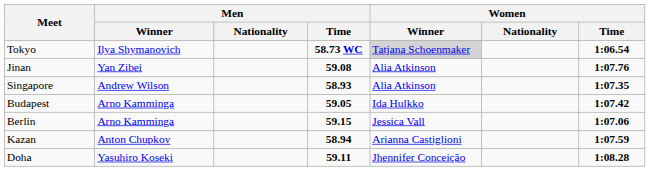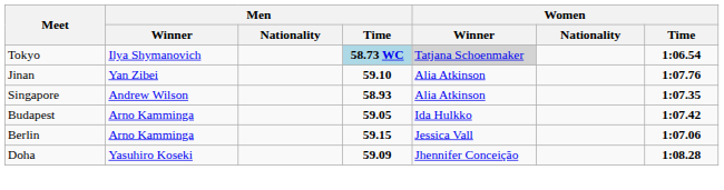 <table class="wikitable">
 <tr>
 <th width=120 rowspan="2">Meet</th>
 <th colspan="3">Men</th>
 <th colspan="3">Women</th>
 </tr>
 <tr>
 <th width=160>Winner</th>
 <th width=125>Nationality</th>
 <th width=80>Time</th>
 <th width=150>Winner</th>
 <th width=130>Nationality</th>
 <th width=85>Time</th>
 </tr>
 <tr>
 <td>Tokyo</td>
 <td><a href='#'>Ilya Shymanovich</a></td>
 <td></td>
-<td align=center><strong>58.73 <a href='#'>WC</a></strong></td>
+<td align=center style="background: lightblue;"><strong>58.73 <a href='#'>WC</a></strong></td>
 <td style="background: lightgrey;"><a href='#'>Tatjana Schoenmaker</a></td>
 <td></td>
 <td align=center><strong>1:06.54</strong></td>
 </tr>
 <tr>
 <td>Jinan</td>
 <td><a href='#'>Yan Zibei</a></td>
 <td></td>
-<td align=center><strong>59.08</strong></td>
+<td align=center><strong>59.10</strong></td>
 <td><a href='#'>Alia Atkinson</a></td>
 <td></td>
 <td align=center><strong>1:07.76</strong></td>
 </tr>
 <tr>
 <td>Singapore</td>
 <td><a href='#'>Andrew Wilson</a></td>
 <td></td>
 <td align=center><strong>58.93</strong></td>
 <td><a href='#'>Alia Atkinson</a></td>
 <td></td>
 <td align=center><strong>1:07.35</strong></td>
 </tr>
 <tr>
 <td>Budapest</td>
 <td><a href='#'>Arno Kamminga</a></td>
 <td></td>
 <td align=center><strong>59.05</strong></td>
 <td><a href='#'>Ida Hulkko</a></td>
 <td></td>
 <td align=center><strong>1:07.42</strong></td>
 </tr>
 <tr>
 <td>Berlin</td>
 <td><a href='#'>Arno Kamminga</a></td>
 <td></td>
 <td align=center><strong>59.15</strong></td>
 <td><a href='#'>Jessica Vall</a></td>
 <td></td>
 <td align=center><strong>1:07.06</strong></td>
 </tr>
 <tr>
-<td>Kazan</td>
-<td><a href='#'>Anton Chupkov</a></td>
-<td></td>
-<td align=center><strong>58.94</strong></td>
-<td><a href='#'>Arianna Castiglioni</a></td>
-<td></td>
-<td align=center><strong>1:07.59</strong></td>
-</tr>
-<tr>
 <td>Doha</td>
 <td><a href='#'>Yasuhiro Koseki</a></td>
 <td></td>
-<td align=center><strong>59.11</strong></td>
+<td align=center><strong>59.09</strong></td>
 <td><a href='#'>Jhennifer Conceição</a></td>
 <td></td>
 <td align=center><strong>1:08.28</strong></td>
 </tr>
 </table>
